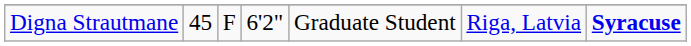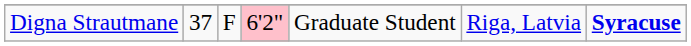 <table class="wikitable sortable" border="1" style="text-align: center;">
 <tr align=center>
 </tr>
 <tr>
 <td><a href='#'>Digna Strautmane</a></td>
-<td>45</td>
+<td>37</td>
 <td>F</td>
-<td>6'2"</td>
+<td style="background: pink;">6'2"</td>
 <td>Graduate Student</td>
 <td><a href='#'>Riga, Latvia</a></td>
 <td><strong><a href='#'>Syracuse</a></strong></td>
 </tr>
 </table>
